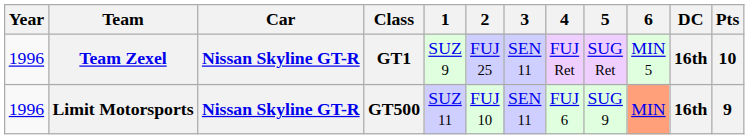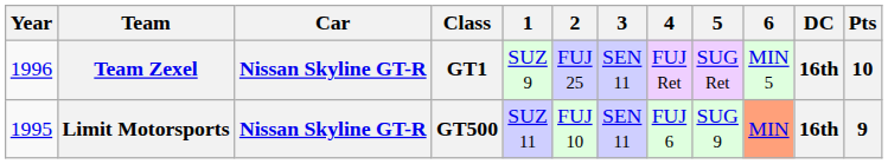 <table class="wikitable" style="text-align:center; font-size:90%">
 <tr>
 <th>Year</th>
 <th>Team</th>
 <th>Car</th>
 <th>Class</th>
 <th>1</th>
 <th>2</th>
 <th>3</th>
 <th>4</th>
 <th>5</th>
 <th>6</th>
 <th>DC</th>
 <th>Pts</th>
 </tr>
 <tr>
 <td><a href='#'>1996</a></td>
 <th><a href='#'>Team Zexel</a></th>
 <th><a href='#'>Nissan Skyline GT-R</a></th>
 <th>GT1</th>
 <td style="background:#dfffdf;"><a href='#'>SUZ</a><br><small>9</small></td>
 <td style="background:#cfcfff;"><a href='#'>FUJ</a><br><small>25</small></td>
 <td style="background:#cfcfff;"><a href='#'>SEN</a><br><small>11</small></td>
 <td style="background:#efcfff;"><a href='#'>FUJ</a><br><small>Ret</small></td>
 <td style="background:#efcfff;"><a href='#'>SUG</a><br><small>Ret</small></td>
 <td style="background:#dfffdf;"><a href='#'>MIN</a><br><small>5</small></td>
 <th>16th</th>
 <th>10</th>
 </tr>
 <tr>
-<td><a href='#'>1996</a></td>
+<td><a href='#'>1995</a></td>
 <th>Limit Motorsports</th>
 <th><a href='#'>Nissan Skyline GT-R</a></th>
 <th>GT500</th>
 <td style="background:#cfcfff;"><a href='#'>SUZ</a><br><small>11</small></td>
 <td style="background:#dfffdf;"><a href='#'>FUJ</a><br><small>10</small></td>
 <td style="background:#cfcfff;"><a href='#'>SEN</a><br><small>11</small></td>
 <td style="background:#dfffdf;"><a href='#'>FUJ</a><br><small>6</small></td>
 <td style="background:#dfffdf;"><a href='#'>SUG</a><br><small>9</small></td>
 <td style="background: lightsalmon;"><a href='#'>MIN</a></td>
 <th>16th</th>
 <th>9</th>
 </tr>
 </table>
